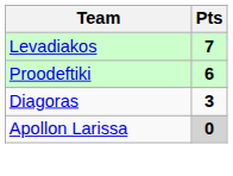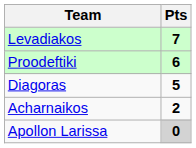 <table class="wikitable" style="text-align: center;">
 <tr>
 <th width=165>Team</th>
 <th width=20>Pts</th>
 </tr>
 <tr bgcolor="#ccffcc">
 <td align=left><a href='#'>Levadiakos</a></td>
 <td><strong>7</strong></td>
 </tr>
 <tr bgcolor="#ccffcc">
 <td align=left><a href='#'>Proodeftiki</a></td>
 <td><strong>6</strong></td>
 </tr>
 <tr>
 <td align=left><a href='#'>Diagoras</a></td>
-<td><strong>3</strong></td>
+<td><strong>5</strong></td>
+</tr>
+<tr>
+<td align=left><a href='#'>Acharnaikos</a></td>
+<td><strong>2</strong></td>
 </tr>
 <tr>
 <td align=left><a href='#'>Apollon Larissa</a></td>
 <td style="background: lightgrey;"><strong>0</strong></td>
 </tr>
 </table>
